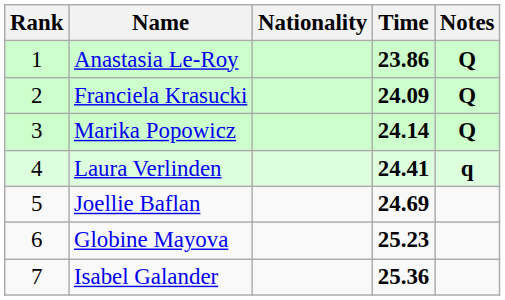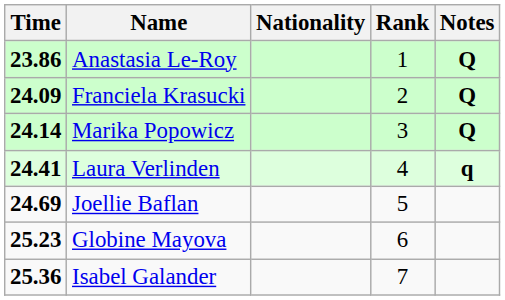 <table class="wikitable sortable" style="text-align:center">
 <tr>
-<th>Rank</th>
+<th>Time</th>
 <th>Name</th>
 <th>Nationality</th>
-<th>Time</th>
+<th>Rank</th>
 <th>Notes</th>
 </tr>
 <tr bgcolor=ccffcc>
-<td>1</td>
+<td><strong>23.86</strong></td>
 <td align=left><a href='#'>Anastasia Le-Roy</a></td>
 <td align=left></td>
-<td><strong>23.86</strong></td>
+<td>1</td>
 <td><strong>Q</strong></td>
 </tr>
 <tr bgcolor=ccffcc>
-<td>2</td>
+<td><strong>24.09</strong></td>
 <td align=left><a href='#'>Franciela Krasucki</a></td>
 <td align=left></td>
-<td><strong>24.09</strong></td>
+<td>2</td>
 <td><strong>Q</strong></td>
 </tr>
 <tr bgcolor=ccffcc>
-<td>3</td>
+<td><strong>24.14</strong></td>
 <td align=left><a href='#'>Marika Popowicz</a></td>
 <td align=left></td>
-<td><strong>24.14</strong></td>
+<td>3</td>
 <td><strong>Q</strong></td>
 </tr>
 <tr bgcolor=ddffdd>
-<td>4</td>
+<td><strong>24.41</strong></td>
 <td align=left><a href='#'>Laura Verlinden</a></td>
 <td align=left></td>
-<td><strong>24.41</strong></td>
+<td>4</td>
 <td><strong>q</strong></td>
 </tr>
 <tr>
-<td>5</td>
+<td><strong>24.69</strong></td>
 <td align=left><a href='#'>Joellie Baflan</a></td>
 <td align=left></td>
-<td><strong>24.69</strong></td>
+<td>5</td>
 <td></td>
 </tr>
 <tr>
-<td>6</td>
+<td><strong>25.23</strong></td>
 <td align=left><a href='#'>Globine Mayova</a></td>
 <td align=left></td>
-<td><strong>25.23</strong></td>
+<td>6</td>
 <td></td>
 </tr>
 <tr>
-<td>7</td>
+<td><strong>25.36</strong></td>
 <td align=left><a href='#'>Isabel Galander</a></td>
 <td align=left></td>
-<td><strong>25.36</strong></td>
+<td>7</td>
 <td></td>
 </tr>
 </table>
